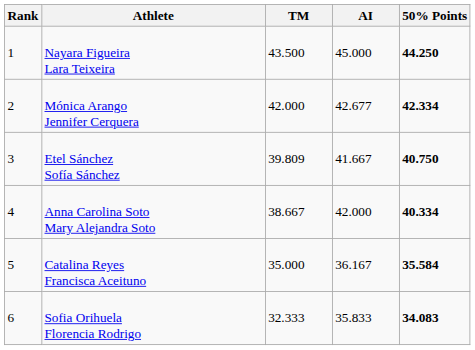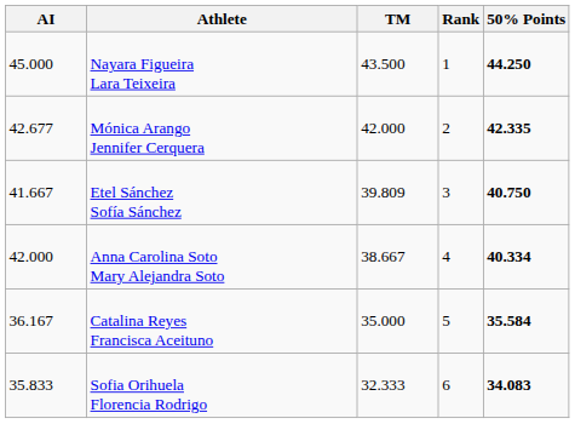 <table class="wikitable" style="font-size:95%" style="width:35em;" style="text-align:center">
 <tr>
-<th>Rank</th>
+<th width=70>AI</th>
 <th width=250>Athlete</th>
 <th width=70>TM</th>
-<th width=70>AI</th>
+<th>Rank</th>
 <th>50% Points</th>
 </tr>
 <tr>
-<td>1</td>
+<td>45.000</td>
 <td align=left><br><a href='#'>Nayara Figueira</a><br><a href='#'>Lara Teixeira</a></td>
 <td>43.500</td>
-<td>45.000</td>
+<td>1</td>
 <td><strong>44.250</strong></td>
 </tr>
 <tr>
-<td>2</td>
+<td>42.677</td>
 <td align=left><br><a href='#'>Mónica Arango</a><br><a href='#'>Jennifer Cerquera</a></td>
 <td>42.000</td>
-<td>42.677</td>
-<td><strong>42.334</strong></td>
+<td>2</td>
+<td><strong>42.335</strong></td>
 </tr>
 <tr>
-<td>3</td>
+<td>41.667</td>
 <td align=left><br><a href='#'>Etel Sánchez</a><br><a href='#'>Sofía Sánchez</a></td>
 <td>39.809</td>
-<td>41.667</td>
+<td>3</td>
 <td><strong>40.750</strong></td>
 </tr>
 <tr>
-<td>4</td>
+<td>42.000</td>
 <td align=left><br><a href='#'>Anna Carolina Soto</a><br><a href='#'>Mary Alejandra Soto</a></td>
 <td>38.667</td>
-<td>42.000</td>
+<td>4</td>
 <td><strong>40.334</strong></td>
 </tr>
 <tr>
-<td>5</td>
+<td>36.167</td>
 <td align=left><br><a href='#'>Catalina Reyes</a><br><a href='#'>Francisca Aceituno</a></td>
 <td>35.000</td>
-<td>36.167</td>
+<td>5</td>
 <td><strong>35.584</strong></td>
 </tr>
 <tr>
-<td>6</td>
+<td>35.833</td>
 <td align=left><br><a href='#'>Sofia Orihuela</a><br><a href='#'>Florencia Rodrigo</a></td>
 <td>32.333</td>
-<td>35.833</td>
+<td>6</td>
 <td><strong>34.083</strong></td>
 </tr>
 </table>
